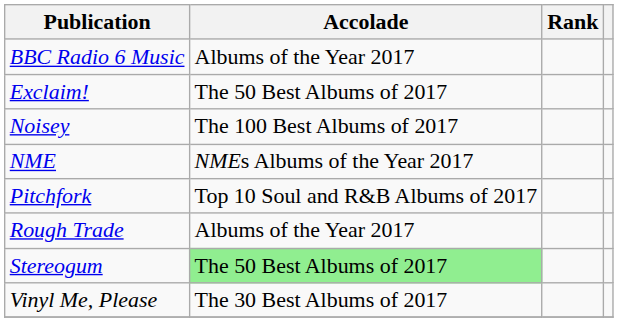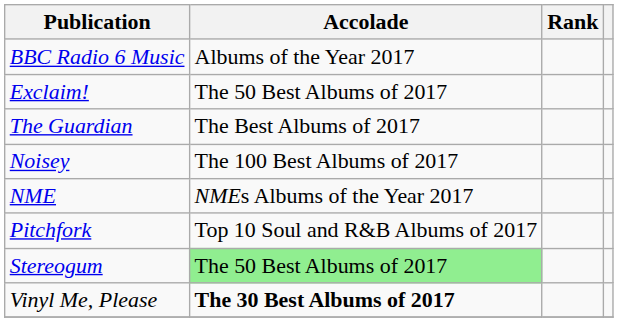 <table class="sortable wikitable">
 <tr>
 <th>Publication</th>
 <th>Accolade</th>
 <th>Rank</th>
 <th class="unsortable"></th>
 </tr>
 <tr>
 <td><em><a href='#'>BBC Radio 6 Music</a></em></td>
 <td>Albums of the Year 2017</td>
 <td></td>
 <td></td>
 </tr>
 <tr>
 <td><em><a href='#'>Exclaim!</a></em></td>
 <td>The 50 Best Albums of 2017</td>
+<td></td>
+<td></td>
+</tr>
+<tr>
+<td><em><a href='#'>The Guardian</a></em></td>
+<td>The Best Albums of 2017</td>
 <td></td>
 <td></td>
 </tr>
 <tr>
 <td><em><a href='#'>Noisey</a></em></td>
 <td>The 100 Best Albums of 2017</td>
 <td></td>
 <td></td>
 </tr>
 <tr>
 <td><em><a href='#'>NME</a></em></td>
 <td><em>NME</em>s Albums of the Year 2017</td>
 <td></td>
 <td></td>
 </tr>
 <tr>
 <td><em><a href='#'>Pitchfork</a></em></td>
 <td>Top 10 Soul and R&B Albums of 2017</td>
 <td></td>
 <td></td>
 </tr>
 <tr>
-<td><em><a href='#'>Rough Trade</a></em></td>
-<td>Albums of the Year 2017</td>
-<td></td>
-<td></td>
-</tr>
-<tr>
 <td><em><a href='#'>Stereogum</a></em></td>
 <td style="background: lightgreen;">The 50 Best Albums of 2017</td>
 <td></td>
 <td></td>
 </tr>
 <tr>
 <td><em>Vinyl Me, Please</em></td>
-<td>The 30 Best Albums of 2017</td>
+<td><strong>The 30 Best Albums of 2017</strong></td>
 <td></td>
 <td></td>
 </tr>
 <tr>
 </tr>
 </table>
